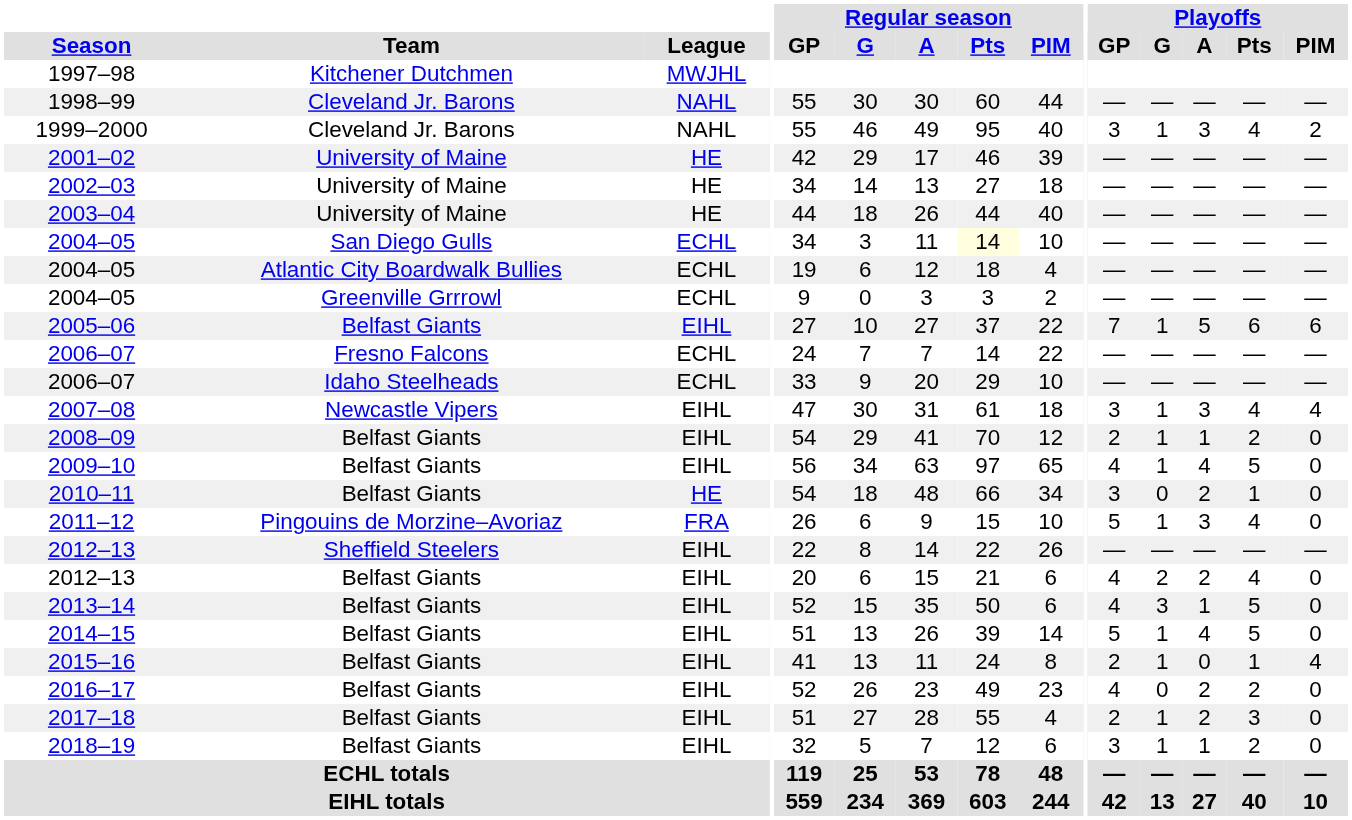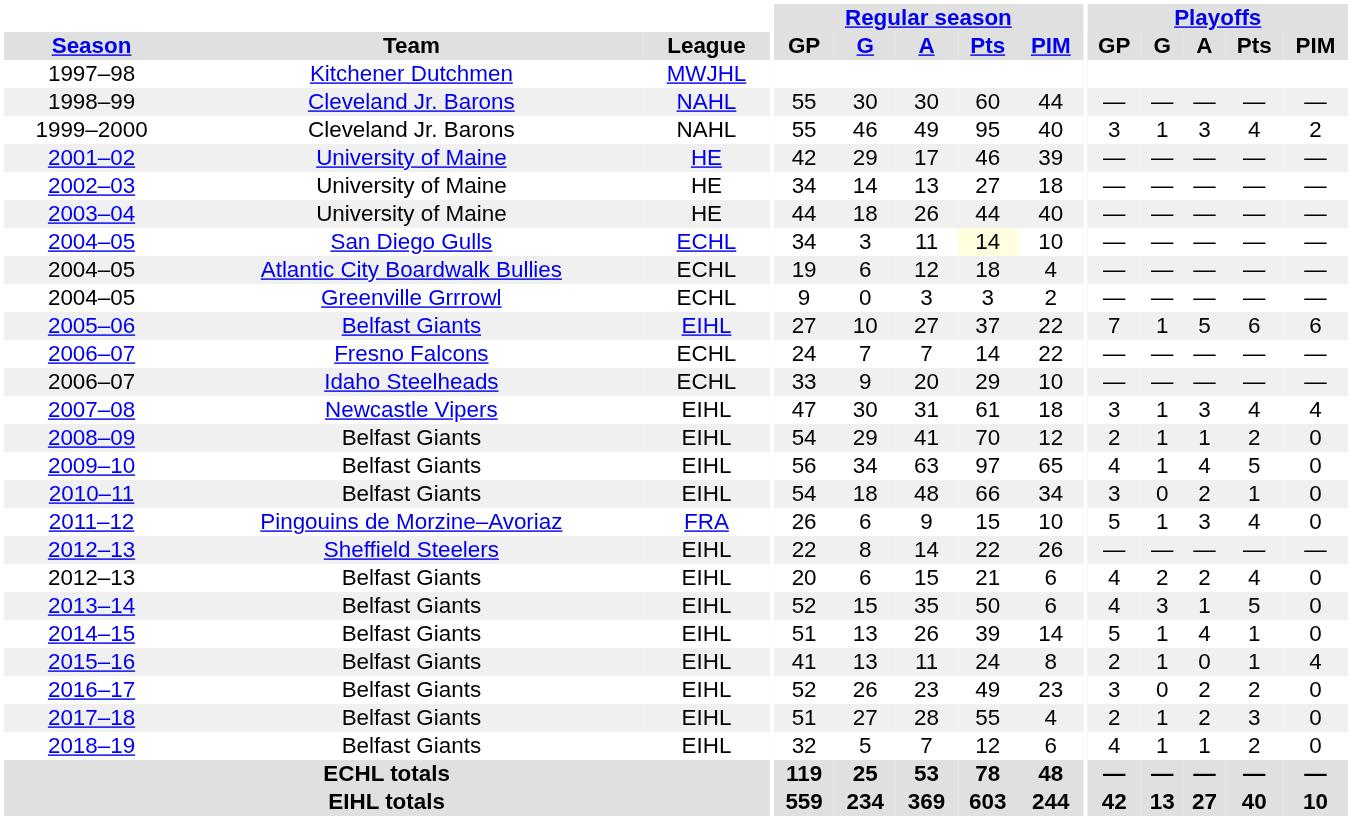 <table border="0" cellpadding="1" cellspacing="0" style="text-align:center; width:60em">
 <tr bgcolor="#e0e0e0">
 <th colspan="3" bgcolor="#ffffff"></th>
 <th rowspan="99" bgcolor="#ffffff"></th>
 <th colspan="5"><a href='#'>Regular season</a></th>
 <th rowspan="99" bgcolor="#ffffff"></th>
 <th colspan="5"><a href='#'>Playoffs</a></th>
 </tr>
 <tr bgcolor="#e0e0e0">
 <th><a href='#'>Season</a></th>
 <th>Team</th>
 <th>League</th>
 <th>GP</th>
 <th><a href='#'>G</a></th>
 <th><a href='#'>A</a></th>
 <th><a href='#'>Pts</a></th>
 <th><a href='#'>PIM</a></th>
 <th>GP</th>
 <th>G</th>
 <th>A</th>
 <th>Pts</th>
 <th>PIM</th>
 </tr>
 <tr>
 <td>1997–98</td>
 <td><a href='#'>Kitchener Dutchmen</a></td>
 <td><a href='#'>MWJHL</a></td>
 </tr>
 <tr bgcolor="#f0f0f0">
 <td>1998–99</td>
 <td><a href='#'>Cleveland Jr. Barons</a></td>
 <td><a href='#'>NAHL</a></td>
 <td>55</td>
 <td>30</td>
 <td>30</td>
 <td>60</td>
 <td>44</td>
 <td>—</td>
 <td>—</td>
 <td>—</td>
 <td>—</td>
 <td>—</td>
 </tr>
 <tr>
 <td>1999–2000</td>
 <td>Cleveland Jr. Barons</td>
 <td>NAHL</td>
 <td>55</td>
 <td>46</td>
 <td>49</td>
 <td>95</td>
 <td>40</td>
 <td>3</td>
 <td>1</td>
 <td>3</td>
 <td>4</td>
 <td>2</td>
 </tr>
 <tr bgcolor="#f0f0f0">
 <td><a href='#'>2001–02</a></td>
 <td><a href='#'>University of Maine</a></td>
 <td><a href='#'>HE</a></td>
 <td>42</td>
 <td>29</td>
 <td>17</td>
 <td>46</td>
 <td>39</td>
 <td>—</td>
 <td>—</td>
 <td>—</td>
 <td>—</td>
 <td>—</td>
 </tr>
 <tr>
 <td><a href='#'>2002–03</a></td>
 <td>University of Maine</td>
 <td>HE</td>
 <td>34</td>
 <td>14</td>
 <td>13</td>
 <td>27</td>
 <td>18</td>
 <td>—</td>
 <td>—</td>
 <td>—</td>
 <td>—</td>
 <td>—</td>
 </tr>
 <tr bgcolor="#f0f0f0">
 <td><a href='#'>2003–04</a></td>
 <td>University of Maine</td>
 <td>HE</td>
 <td>44</td>
 <td>18</td>
 <td>26</td>
 <td>44</td>
 <td>40</td>
 <td>—</td>
 <td>—</td>
 <td>—</td>
 <td>—</td>
 <td>—</td>
 </tr>
 <tr>
 <td><a href='#'>2004–05</a></td>
 <td><a href='#'>San Diego Gulls</a></td>
 <td><a href='#'>ECHL</a></td>
 <td>34</td>
 <td>3</td>
 <td>11</td>
 <td style="background: lightyellow;">14</td>
 <td>10</td>
 <td>—</td>
 <td>—</td>
 <td>—</td>
 <td>—</td>
 <td>—</td>
 </tr>
 <tr bgcolor="#f0f0f0">
 <td>2004–05</td>
 <td><a href='#'>Atlantic City Boardwalk Bullies</a></td>
 <td>ECHL</td>
 <td>19</td>
 <td>6</td>
 <td>12</td>
 <td>18</td>
 <td>4</td>
 <td>—</td>
 <td>—</td>
 <td>—</td>
 <td>—</td>
 <td>—</td>
 </tr>
 <tr>
 <td>2004–05</td>
 <td><a href='#'>Greenville Grrrowl</a></td>
 <td>ECHL</td>
 <td>9</td>
 <td>0</td>
 <td>3</td>
 <td>3</td>
 <td>2</td>
 <td>—</td>
 <td>—</td>
 <td>—</td>
 <td>—</td>
 <td>—</td>
 </tr>
 <tr bgcolor="#f0f0f0">
 <td><a href='#'>2005–06</a></td>
 <td><a href='#'>Belfast Giants</a></td>
 <td><a href='#'>EIHL</a></td>
 <td>27</td>
 <td>10</td>
 <td>27</td>
 <td>37</td>
 <td>22</td>
 <td>7</td>
 <td>1</td>
 <td>5</td>
 <td>6</td>
 <td>6</td>
 </tr>
 <tr>
 <td><a href='#'>2006–07</a></td>
 <td><a href='#'>Fresno Falcons</a></td>
 <td>ECHL</td>
 <td>24</td>
 <td>7</td>
 <td>7</td>
 <td>14</td>
 <td>22</td>
 <td>—</td>
 <td>—</td>
 <td>—</td>
 <td>—</td>
 <td>—</td>
 </tr>
 <tr bgcolor="#f0f0f0">
 <td>2006–07</td>
 <td><a href='#'>Idaho Steelheads</a></td>
 <td>ECHL</td>
 <td>33</td>
 <td>9</td>
 <td>20</td>
 <td>29</td>
 <td>10</td>
 <td>—</td>
 <td>—</td>
 <td>—</td>
 <td>—</td>
 <td>—</td>
 </tr>
 <tr>
 <td><a href='#'>2007–08</a></td>
 <td><a href='#'>Newcastle Vipers</a></td>
 <td>EIHL</td>
 <td>47</td>
 <td>30</td>
 <td>31</td>
 <td>61</td>
 <td>18</td>
 <td>3</td>
 <td>1</td>
 <td>3</td>
 <td>4</td>
 <td>4</td>
 </tr>
 <tr bgcolor="#f0f0f0">
 <td><a href='#'>2008–09</a></td>
 <td>Belfast Giants</td>
 <td>EIHL</td>
 <td>54</td>
 <td>29</td>
 <td>41</td>
 <td>70</td>
 <td>12</td>
 <td>2</td>
 <td>1</td>
 <td>1</td>
 <td>2</td>
 <td>0</td>
 </tr>
 <tr>
 <td><a href='#'>2009–10</a></td>
 <td>Belfast Giants</td>
 <td>EIHL</td>
 <td>56</td>
 <td>34</td>
 <td>63</td>
 <td>97</td>
 <td>65</td>
 <td>4</td>
 <td>1</td>
 <td>4</td>
 <td>5</td>
 <td>0</td>
 </tr>
 <tr bgcolor="#f0f0f0">
 <td><a href='#'>2010–11</a></td>
 <td>Belfast Giants</td>
-<td><a href='#'>HE</a></td>
+<td>EIHL</td>
 <td>54</td>
 <td>18</td>
 <td>48</td>
 <td>66</td>
 <td>34</td>
 <td>3</td>
 <td>0</td>
 <td>2</td>
 <td>1</td>
 <td>0</td>
 </tr>
 <tr>
 <td><a href='#'>2011–12</a></td>
 <td><a href='#'>Pingouins de Morzine–Avoriaz</a></td>
 <td><a href='#'>FRA</a></td>
 <td>26</td>
 <td>6</td>
 <td>9</td>
 <td>15</td>
 <td>10</td>
 <td>5</td>
 <td>1</td>
 <td>3</td>
 <td>4</td>
 <td>0</td>
 </tr>
 <tr bgcolor="#f0f0f0">
 <td><a href='#'>2012–13</a></td>
 <td><a href='#'>Sheffield Steelers</a></td>
 <td>EIHL</td>
 <td>22</td>
 <td>8</td>
 <td>14</td>
 <td>22</td>
 <td>26</td>
 <td>—</td>
 <td>—</td>
 <td>—</td>
 <td>—</td>
 <td>—</td>
 </tr>
 <tr>
 <td>2012–13</td>
 <td>Belfast Giants</td>
 <td>EIHL</td>
 <td>20</td>
 <td>6</td>
 <td>15</td>
 <td>21</td>
 <td>6</td>
 <td>4</td>
 <td>2</td>
 <td>2</td>
 <td>4</td>
 <td>0</td>
 </tr>
 <tr bgcolor="#f0f0f0">
 <td><a href='#'>2013–14</a></td>
 <td>Belfast Giants</td>
 <td>EIHL</td>
 <td>52</td>
 <td>15</td>
 <td>35</td>
 <td>50</td>
 <td>6</td>
 <td>4</td>
 <td>3</td>
 <td>1</td>
 <td>5</td>
 <td>0</td>
 </tr>
 <tr>
 <td><a href='#'>2014–15</a></td>
 <td>Belfast Giants</td>
 <td>EIHL</td>
 <td>51</td>
 <td>13</td>
 <td>26</td>
 <td>39</td>
 <td>14</td>
 <td>5</td>
 <td>1</td>
 <td>4</td>
-<td>5</td>
+<td>1</td>
 <td>0</td>
 </tr>
 <tr bgcolor="#f0f0f0">
 <td><a href='#'>2015–16</a></td>
 <td>Belfast Giants</td>
 <td>EIHL</td>
 <td>41</td>
 <td>13</td>
 <td>11</td>
 <td>24</td>
 <td>8</td>
 <td>2</td>
 <td>1</td>
 <td>0</td>
 <td>1</td>
 <td>4</td>
 </tr>
 <tr>
 <td><a href='#'>2016–17</a></td>
 <td>Belfast Giants</td>
 <td>EIHL</td>
 <td>52</td>
 <td>26</td>
 <td>23</td>
 <td>49</td>
 <td>23</td>
-<td>4</td>
+<td>3</td>
 <td>0</td>
 <td>2</td>
 <td>2</td>
 <td>0</td>
 </tr>
 <tr bgcolor="#f0f0f0">
 <td><a href='#'>2017–18</a></td>
 <td>Belfast Giants</td>
 <td>EIHL</td>
 <td>51</td>
 <td>27</td>
 <td>28</td>
 <td>55</td>
 <td>4</td>
 <td>2</td>
 <td>1</td>
 <td>2</td>
 <td>3</td>
 <td>0</td>
 </tr>
 <tr>
 <td><a href='#'>2018–19</a></td>
 <td>Belfast Giants</td>
 <td>EIHL</td>
 <td>32</td>
 <td>5</td>
 <td>7</td>
 <td>12</td>
 <td>6</td>
-<td>3</td>
+<td>4</td>
 <td>1</td>
 <td>1</td>
 <td>2</td>
 <td>0</td>
 </tr>
 <tr bgcolor="#e0e0e0">
 <th colspan="3">ECHL totals</th>
 <th>119</th>
 <th>25</th>
 <th>53</th>
 <th>78</th>
 <th>48</th>
 <th>—</th>
 <th>—</th>
 <th>—</th>
 <th>—</th>
 <th>—</th>
 </tr>
 <tr bgcolor="#e0e0e0">
 <th colspan="3">EIHL totals</th>
 <th>559</th>
 <th>234</th>
 <th>369</th>
 <th>603</th>
 <th>244</th>
 <th>42</th>
 <th>13</th>
 <th>27</th>
 <th>40</th>
 <th>10</th>
 </tr>
 </table>
